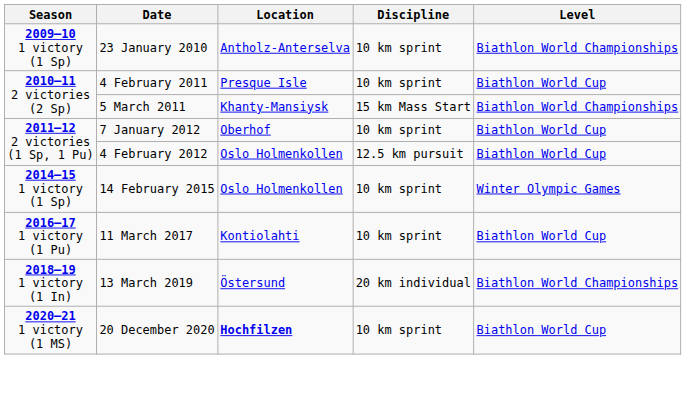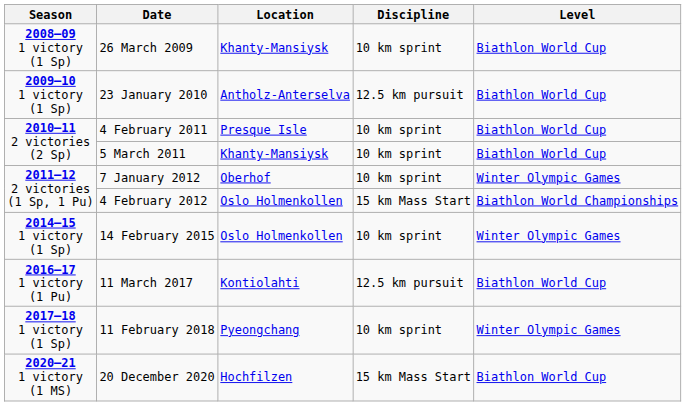 <table class="wikitable">
 <tr>
 <th>Season</th>
 <th>Date</th>
 <th>Location</th>
 <th>Discipline</th>
 <th>Level</th>
 </tr>
 <tr>
+<td rowspan="1" style="text-align:center;"><strong><a href='#'>2008–09</a></strong> <br> 1 victory <br> (1 Sp)</td>
+<td>26 March 2009</td>
+<td> <a href='#'>Khanty-Mansiysk</a></td>
+<td>10 km sprint</td>
+<td><a href='#'>Biathlon World Cup</a></td>
+</tr>
+<tr>
 <td rowspan="1" style="text-align:center;"><strong><a href='#'>2009–10</a></strong> <br> 1 victory <br> (1 Sp)</td>
 <td>23 January 2010</td>
 <td> <a href='#'>Antholz-Anterselva</a></td>
-<td>10 km sprint</td>
-<td><a href='#'>Biathlon World Championships</a></td>
+<td>12.5 km pursuit</td>
+<td><a href='#'>Biathlon World Cup</a></td>
 </tr>
 <tr>
 <td rowspan="2" style="text-align:center;"><strong><a href='#'>2010–11</a></strong> <br> 2 victories <br> (2 Sp)</td>
 <td>4 February 2011</td>
 <td> <a href='#'>Presque Isle</a></td>
 <td>10 km sprint</td>
 <td><a href='#'>Biathlon World Cup</a></td>
 </tr>
 <tr>
 <td>5 March 2011</td>
 <td> <a href='#'>Khanty-Mansiysk</a></td>
-<td>15 km Mass Start</td>
-<td><a href='#'>Biathlon World Championships</a></td>
+<td>10 km sprint</td>
+<td><a href='#'>Biathlon World Cup</a></td>
 </tr>
 <tr>
 <td rowspan="2" style="text-align:center;"><strong><a href='#'>2011–12</a></strong> <br> 2 victories <br> (1 Sp, 1 Pu)</td>
 <td>7 January 2012</td>
 <td> <a href='#'>Oberhof</a></td>
 <td>10 km sprint</td>
-<td><a href='#'>Biathlon World Cup</a></td>
+<td><a href='#'>Winter Olympic Games</a></td>
 </tr>
 <tr>
 <td>4 February 2012</td>
 <td> <a href='#'>Oslo Holmenkollen</a></td>
-<td>12.5 km pursuit</td>
-<td><a href='#'>Biathlon World Cup</a></td>
+<td>15 km Mass Start</td>
+<td><a href='#'>Biathlon World Championships</a></td>
 </tr>
 <tr>
 <td rowspan="1" style="text-align:center;"><strong><a href='#'>2014–15</a></strong> <br> 1 victory <br> (1 Sp)</td>
 <td>14 February 2015</td>
 <td> <a href='#'>Oslo Holmenkollen</a></td>
 <td>10 km sprint</td>
 <td><a href='#'>Winter Olympic Games</a></td>
 </tr>
 <tr>
 <td rowspan="1" style="text-align:center;"><strong><a href='#'>2016–17</a></strong> <br> 1 victory <br> (1 Pu)</td>
 <td>11 March 2017</td>
 <td> <a href='#'>Kontiolahti</a></td>
-<td>10 km sprint</td>
+<td>12.5 km pursuit</td>
 <td><a href='#'>Biathlon World Cup</a></td>
 </tr>
 <tr>
-<td rowspan="1" style="text-align:center;"><strong><a href='#'>2018–19</a></strong> <br> 1 victory <br> (1 In)</td>
-<td>13 March 2019</td>
-<td> <a href='#'>Östersund</a></td>
-<td>20 km individual</td>
-<td><a href='#'>Biathlon World Championships</a></td>
+<td rowspan="1" style="text-align:center;"><strong><a href='#'>2017–18</a></strong> <br> 1 victory <br> (1 Sp)</td>
+<td>11 February 2018</td>
+<td> <a href='#'>Pyeongchang</a></td>
+<td>10 km sprint</td>
+<td><a href='#'>Winter Olympic Games</a></td>
 </tr>
 <tr>
 <td rowspan="1" style="text-align:center;"><strong><a href='#'>2020–21</a></strong> <br> 1 victory <br> (1 MS)</td>
 <td>20 December 2020</td>
-<td><strong> <a href='#'>Hochfilzen</a></strong></td>
-<td>10 km sprint</td>
+<td> <a href='#'>Hochfilzen</a></td>
+<td>15 km Mass Start</td>
 <td><a href='#'>Biathlon World Cup</a></td>
 </tr>
 </table>
